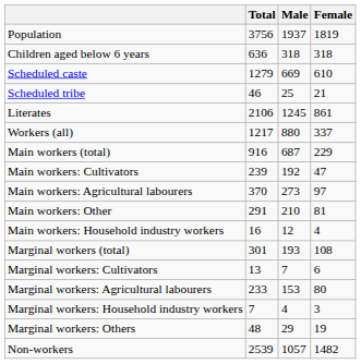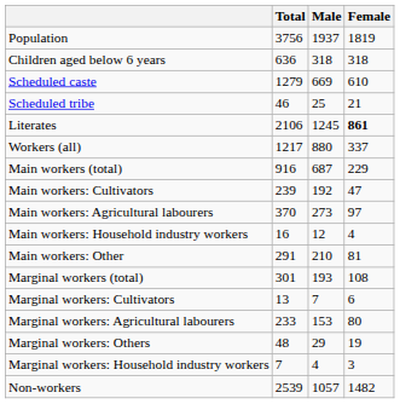 <table class="wikitable sortable">
 <tr>
 <th></th>
 <th>Total</th>
 <th>Male</th>
 <th>Female</th>
 </tr>
 <tr>
 <td>Population</td>
 <td>3756</td>
 <td>1937</td>
 <td>1819</td>
 </tr>
 <tr>
 <td>Children aged below 6 years</td>
 <td>636</td>
 <td>318</td>
 <td>318</td>
 </tr>
 <tr>
 <td><a href='#'>Scheduled caste</a></td>
 <td>1279</td>
 <td>669</td>
 <td>610</td>
 </tr>
 <tr>
 <td><a href='#'>Scheduled tribe</a></td>
 <td>46</td>
 <td>25</td>
 <td>21</td>
 </tr>
 <tr>
 <td>Literates</td>
 <td>2106</td>
 <td>1245</td>
-<td>861</td>
+<td><strong>861</strong></td>
 </tr>
 <tr>
 <td>Workers (all)</td>
 <td>1217</td>
 <td>880</td>
 <td>337</td>
 </tr>
 <tr>
 <td>Main workers (total)</td>
 <td>916</td>
 <td>687</td>
 <td>229</td>
 </tr>
 <tr>
 <td>Main workers: Cultivators</td>
 <td>239</td>
 <td>192</td>
 <td>47</td>
 </tr>
 <tr>
 <td>Main workers: Agricultural labourers</td>
 <td>370</td>
 <td>273</td>
 <td>97</td>
 </tr>
 <tr>
+<td>Main workers: Household industry workers</td>
+<td>16</td>
+<td>12</td>
+<td>4</td>
+</tr>
+<tr>
 <td>Main workers: Other</td>
 <td>291</td>
 <td>210</td>
 <td>81</td>
-</tr>
-<tr>
-<td>Main workers: Household industry workers</td>
-<td>16</td>
-<td>12</td>
-<td>4</td>
 </tr>
 <tr>
 <td>Marginal workers (total)</td>
 <td>301</td>
 <td>193</td>
 <td>108</td>
 </tr>
 <tr>
 <td>Marginal workers: Cultivators</td>
 <td>13</td>
 <td>7</td>
 <td>6</td>
 </tr>
 <tr>
 <td>Marginal workers: Agricultural labourers</td>
 <td>233</td>
 <td>153</td>
 <td>80</td>
 </tr>
 <tr>
+<td>Marginal workers: Others</td>
+<td>48</td>
+<td>29</td>
+<td>19</td>
+</tr>
+<tr>
 <td>Marginal workers: Household industry workers</td>
 <td>7</td>
 <td>4</td>
 <td>3</td>
-</tr>
-<tr>
-<td>Marginal workers: Others</td>
-<td>48</td>
-<td>29</td>
-<td>19</td>
 </tr>
 <tr>
 <td>Non-workers</td>
 <td>2539</td>
 <td>1057</td>
 <td>1482</td>
 </tr>
 </table>
